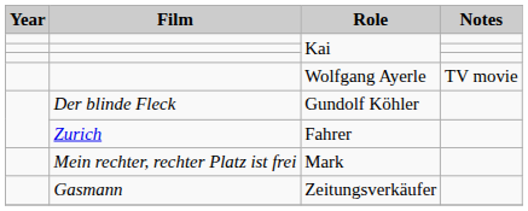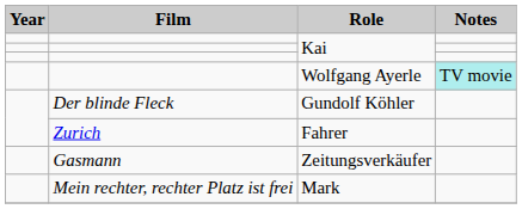 <table class="wikitable">
 <tr align="center">
 <th style="background: #CCCCCC;">Year</th>
 <th style="background: #CCCCCC;">Film</th>
 <th style="background: #CCCCCC;">Role</th>
 <th style="background: #CCCCCC;">Notes</th>
 </tr>
 <tr>
 <td></td>
 <td><em></em></td>
 <td rowspan="3">Kai</td>
 <td></td>
 </tr>
 <tr>
 <td></td>
 <td><em></em></td>
 <td></td>
 </tr>
 <tr>
 <td rowspan="1"></td>
 <td><em></em></td>
 <td></td>
 </tr>
 <tr>
 <td></td>
 <td><em></em></td>
 <td>Wolfgang Ayerle</td>
-<td>TV movie</td>
+<td style="background: paleturquoise;">TV movie</td>
 </tr>
 <tr>
 <td rowspan="2"></td>
 <td><em>Der blinde Fleck</em></td>
 <td>Gundolf Köhler</td>
 <td></td>
 </tr>
 <tr>
 <td><em><a href='#'>Zurich</a></em></td>
 <td>Fahrer</td>
 <td></td>
 </tr>
 <tr>
 <td></td>
+<td><em>Gasmann</em></td>
+<td>Zeitungsverkäufer</td>
+<td></td>
+</tr>
+<tr>
+<td></td>
 <td><em>Mein rechter, rechter Platz ist frei</em></td>
 <td>Mark</td>
 <td></td>
 </tr>
 <tr>
-<td></td>
-<td><em>Gasmann</em></td>
-<td>Zeitungsverkäufer</td>
-<td></td>
-</tr>
-<tr>
 </tr>
 </table>
